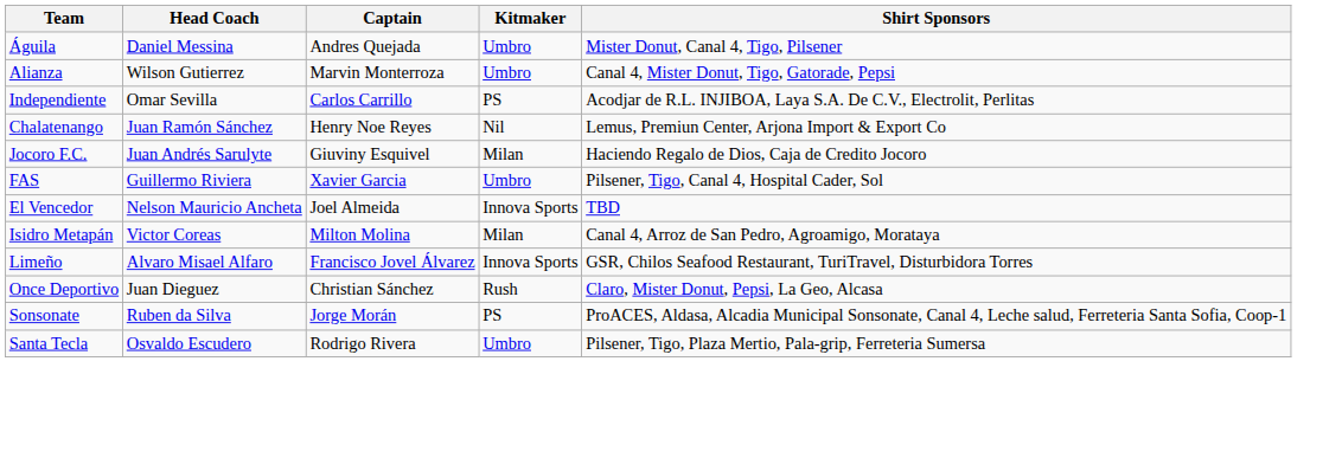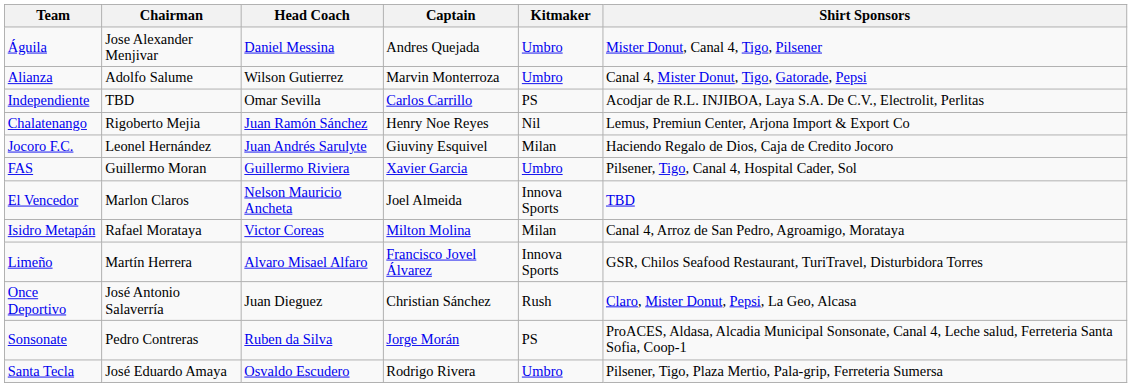 <table class="wikitable sortable" style="text-align: left;">
 <tr>
 <th>Team</th>
+<th>Chairman</th>
 <th>Head Coach</th>
 <th>Captain</th>
 <th>Kitmaker</th>
 <th>Shirt Sponsors</th>
 </tr>
 <tr>
 <td><a href='#'>Águila</a></td>
+<td> Jose Alexander Menjivar</td>
 <td> <a href='#'>Daniel Messina</a></td>
 <td> Andres Quejada</td>
 <td><a href='#'>Umbro</a></td>
 <td><a href='#'>Mister Donut</a>, Canal 4,  <a href='#'>Tigo</a>, <a href='#'>Pilsener</a></td>
 </tr>
 <tr>
 <td><a href='#'>Alianza</a></td>
+<td> Adolfo Salume</td>
 <td> Wilson Gutierrez</td>
 <td> Marvin Monterroza</td>
 <td><a href='#'>Umbro</a></td>
 <td>Canal 4, <a href='#'>Mister Donut</a>, <a href='#'>Tigo</a>, <a href='#'>Gatorade</a>, <a href='#'>Pepsi</a></td>
 </tr>
 <tr>
 <td><a href='#'>Independiente</a></td>
+<td> TBD</td>
 <td> Omar Sevilla</td>
 <td> <a href='#'>Carlos Carrillo</a></td>
 <td>PS</td>
 <td>Acodjar de R.L. INJIBOA, Laya S.A. De C.V., Electrolit, Perlitas</td>
 </tr>
 <tr>
 <td><a href='#'>Chalatenango</a></td>
+<td> Rigoberto Mejia</td>
 <td> <a href='#'>Juan Ramón Sánchez</a></td>
 <td> Henry Noe Reyes</td>
 <td>Nil</td>
 <td>Lemus, Premiun Center, Arjona Import & Export Co</td>
 </tr>
 <tr>
 <td><a href='#'>Jocoro F.C.</a></td>
+<td> Leonel Hernández</td>
 <td> <a href='#'>Juan Andrés Sarulyte</a></td>
 <td> Giuviny Esquivel</td>
 <td>Milan</td>
 <td>Haciendo Regalo de Dios, Caja de Credito Jocoro</td>
 </tr>
 <tr>
 <td><a href='#'>FAS</a></td>
+<td> Guillermo Moran</td>
 <td> <a href='#'>Guillermo Riviera</a></td>
 <td> <a href='#'>Xavier Garcia</a></td>
 <td><a href='#'>Umbro</a></td>
 <td>Pilsener, <a href='#'>Tigo</a>, Canal 4, Hospital Cader,  Sol</td>
 </tr>
 <tr>
 <td><a href='#'>El Vencedor</a></td>
+<td> Marlon Claros</td>
 <td> <a href='#'>Nelson Mauricio Ancheta</a></td>
 <td> Joel Almeida</td>
 <td>Innova Sports</td>
 <td><a href='#'>TBD</a></td>
 </tr>
 <tr>
 <td><a href='#'>Isidro Metapán</a></td>
+<td> Rafael Morataya</td>
 <td> <a href='#'>Victor Coreas</a></td>
 <td> <a href='#'>Milton Molina</a></td>
 <td>Milan</td>
 <td>Canal 4, Arroz de San Pedro, Agroamigo, Morataya</td>
 </tr>
 <tr>
 <td><a href='#'>Limeño</a></td>
+<td> Martín Herrera</td>
 <td> <a href='#'>Alvaro Misael Alfaro</a></td>
 <td> <a href='#'>Francisco Jovel Álvarez</a></td>
 <td>Innova Sports</td>
 <td>GSR, Chilos Seafood Restaurant, TuriTravel, Disturbidora Torres</td>
 </tr>
 <tr>
 <td><a href='#'>Once Deportivo</a></td>
+<td>  José Antonio Salaverría</td>
 <td> Juan Dieguez</td>
 <td>  Christian Sánchez</td>
 <td>Rush</td>
 <td><a href='#'>Claro</a>, <a href='#'>Mister Donut</a>, <a href='#'>Pepsi</a>, La Geo, Alcasa</td>
 </tr>
 <tr>
 <td><a href='#'>Sonsonate</a></td>
+<td> Pedro Contreras</td>
 <td> <a href='#'>Ruben da Silva</a></td>
 <td> <a href='#'>Jorge Morán</a></td>
 <td>PS</td>
 <td>ProACES, Aldasa, Alcadia Municipal Sonsonate, Canal 4, Leche salud, Ferreteria Santa Sofia, Coop-1</td>
 </tr>
 <tr>
 <td><a href='#'>Santa Tecla</a></td>
+<td> José Eduardo Amaya</td>
 <td> <a href='#'>Osvaldo Escudero</a></td>
 <td> Rodrigo Rivera</td>
 <td><a href='#'>Umbro</a></td>
 <td>Pilsener, Tigo, Plaza Mertio, Pala-grip, Ferreteria Sumersa</td>
 </tr>
 </table>
